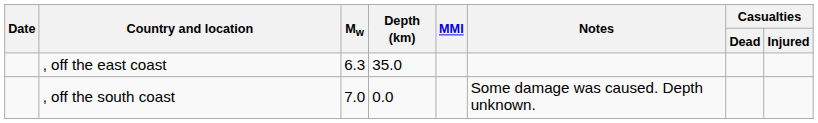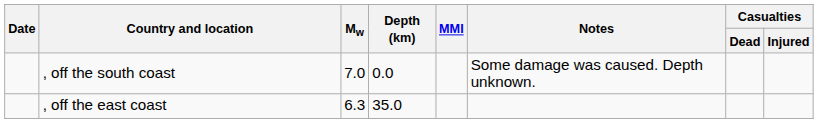 <table class="wikitable sortable sort-under" style="border:1px black; margin-left:1em;">
 <tr>
 <th rowspan="2"><small>Date</small></th>
 <th rowspan="2" style="width: 310px"><small>Country and location</small></th>
 <th rowspan="2"><small>M<sub>w</sub></small></th>
 <th rowspan="2"><small>Depth (km)</small></th>
 <th rowspan="2"><small><a href='#'>MMI</a></small></th>
 <th rowspan="2" class="unsortable"><small>Notes</small></th>
 <th colspan="2"><small>Casualties</small></th>
 </tr>
 <tr>
 <th><small>Dead</small></th>
 <th><small>Injured</small></th>
 </tr>
 <tr>
 <td></td>
+<td>, off the south coast</td>
+<td>7.0</td>
+<td>0.0</td>
+<td></td>
+<td>Some damage was caused. Depth unknown.</td>
+<td></td>
+<td></td>
+</tr>
+<tr>
+<td></td>
 <td>, off the east coast</td>
 <td>6.3</td>
 <td>35.0</td>
 <td></td>
 <td></td>
 <td></td>
 <td></td>
 </tr>
-<tr>
-<td></td>
-<td>, off the south coast</td>
-<td>7.0</td>
-<td>0.0</td>
-<td></td>
-<td>Some damage was caused. Depth unknown.</td>
-<td></td>
-<td></td>
-</tr>
 </table>
